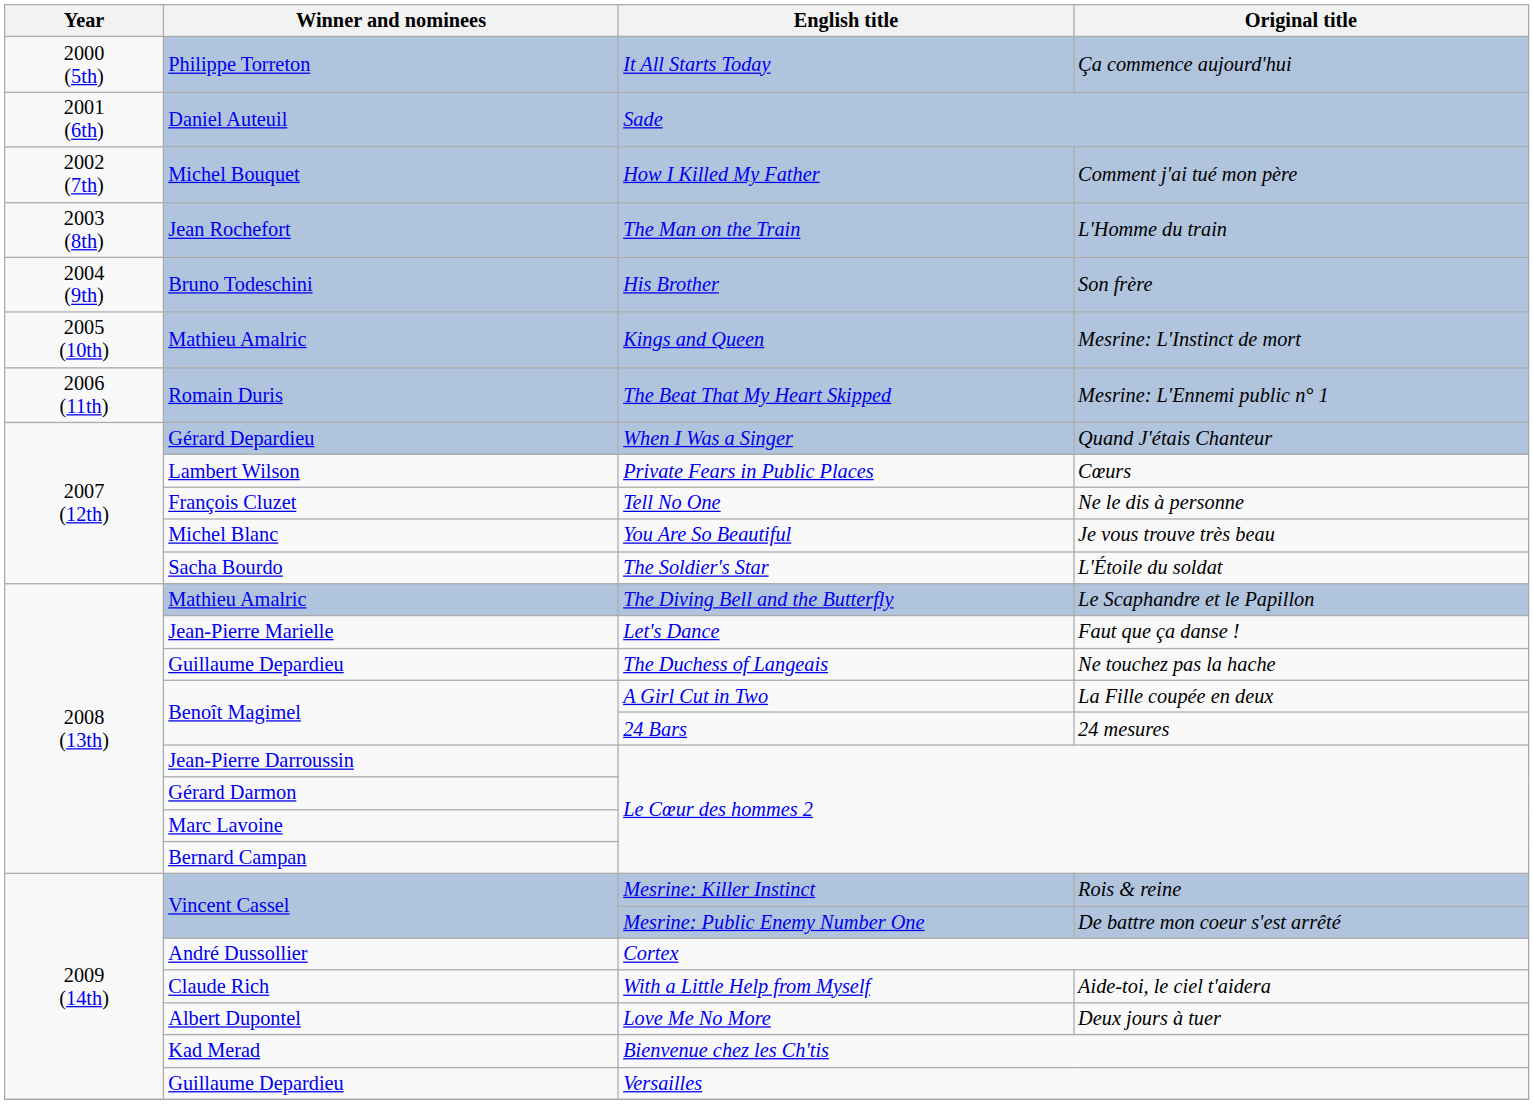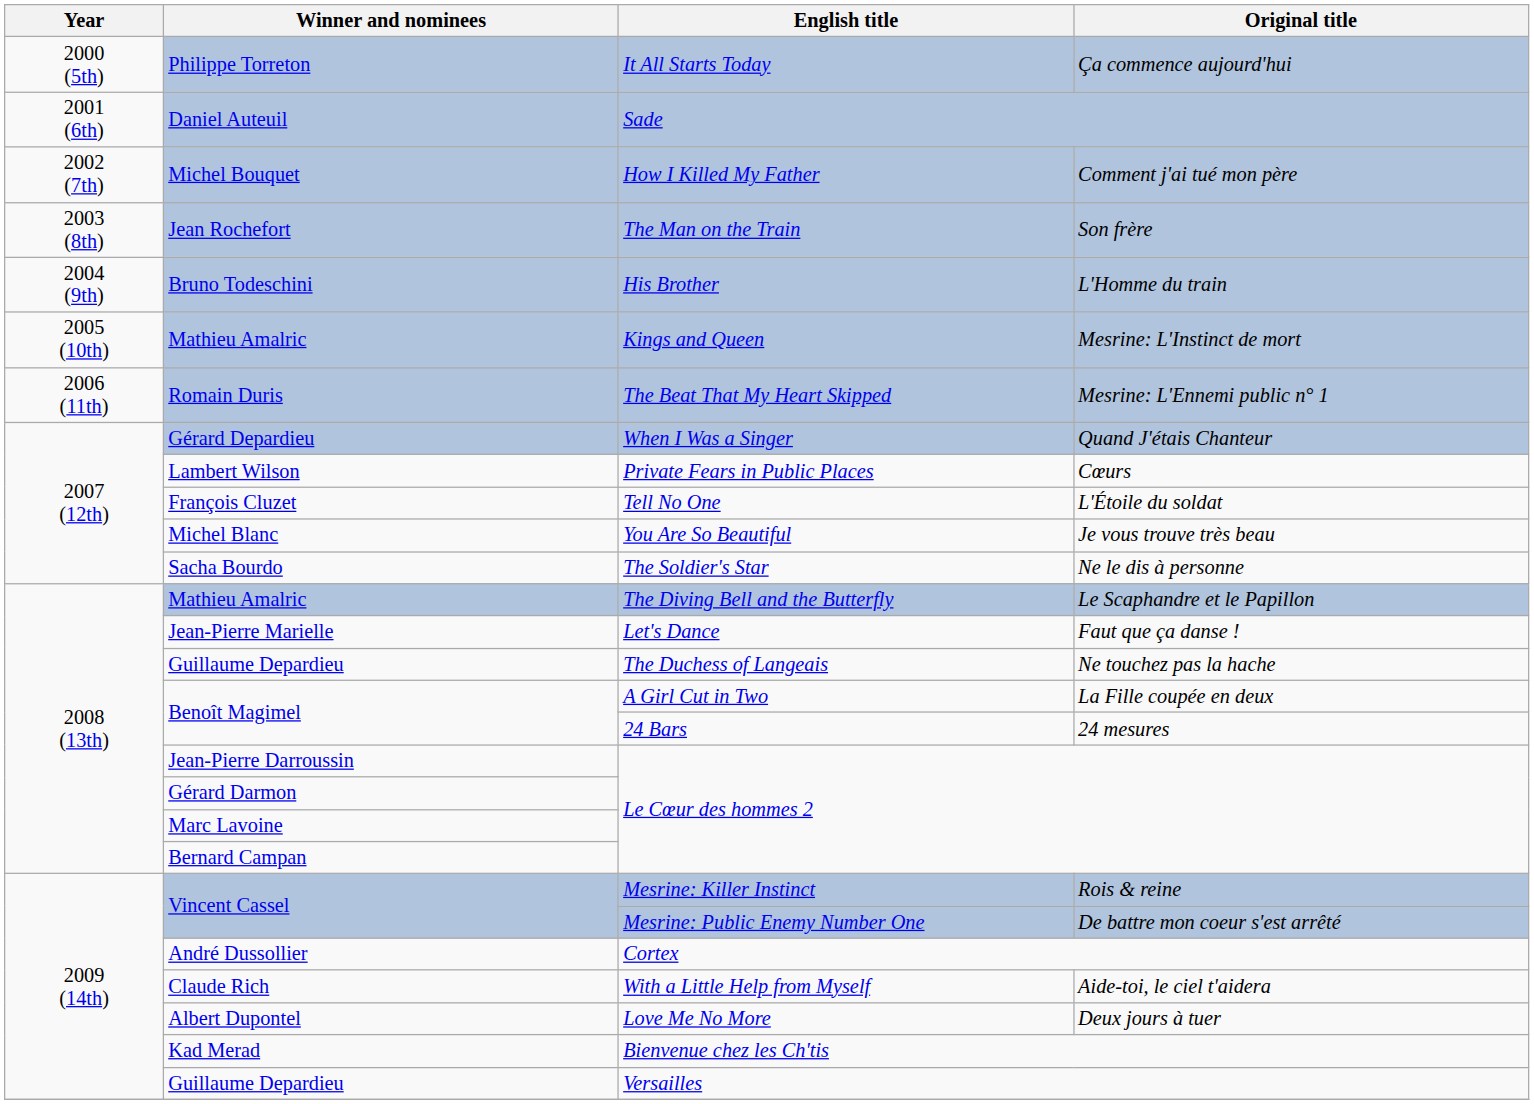 <table class="wikitable" width="95%" cellpadding="5">
 <tr>
 <th width="100"><strong>Year</strong></th>
 <th width="300"><strong>Winner and nominees</strong></th>
 <th width="300"><strong>English title</strong></th>
 <th width="300"><strong>Original title</strong></th>
 </tr>
 <tr>
 <td style="text-align:center;">2000<br>(<a href='#'>5th</a>)</td>
 <td style="background:#B0C4DE;"><a href='#'>Philippe Torreton</a></td>
 <td style="background:#B0C4DE;"><em><a href='#'>It All Starts Today</a></em></td>
 <td style="background:#B0C4DE;"><em>Ça commence aujourd'hui</em></td>
 </tr>
 <tr>
 <td style="text-align:center;">2001<br>(<a href='#'>6th</a>)</td>
 <td style="background:#B0C4DE;"><a href='#'>Daniel Auteuil</a></td>
 <td colspan="2" style="background:#B0C4DE;"><em><a href='#'>Sade</a></em></td>
 </tr>
 <tr>
 <td style="text-align:center;">2002<br>(<a href='#'>7th</a>)</td>
 <td style="background:#B0C4DE;"><a href='#'>Michel Bouquet</a></td>
 <td style="background:#B0C4DE;"><em><a href='#'>How I Killed My Father</a></em></td>
 <td style="background:#B0C4DE;"><em>Comment j'ai tué mon père</em></td>
 </tr>
 <tr>
 <td style="text-align:center;">2003<br>(<a href='#'>8th</a>)</td>
 <td style="background:#B0C4DE;"><a href='#'>Jean Rochefort</a></td>
 <td style="background:#B0C4DE;"><em><a href='#'>The Man on the Train</a></em></td>
-<td style="background:#B0C4DE;"><em>L'Homme du train</em></td>
+<td style="background:#B0C4DE;"><em>Son frère</em></td>
 </tr>
 <tr>
 <td style="text-align:center;">2004<br>(<a href='#'>9th</a>)</td>
 <td style="background:#B0C4DE;"><a href='#'>Bruno Todeschini</a></td>
 <td style="background:#B0C4DE;"><em><a href='#'>His Brother</a></em></td>
-<td style="background:#B0C4DE;"><em>Son frère</em></td>
+<td style="background:#B0C4DE;"><em>L'Homme du train</em></td>
 </tr>
 <tr>
 <td style="text-align:center;">2005<br>(<a href='#'>10th</a>)</td>
 <td style="background:#B0C4DE;"><a href='#'>Mathieu Amalric</a></td>
 <td style="background:#B0C4DE;"><em><a href='#'>Kings and Queen</a></em></td>
 <td style="background:#B0C4DE;"><em>Mesrine: L'Instinct de mort</em></td>
 </tr>
 <tr>
 <td style="text-align:center;">2006<br>(<a href='#'>11th</a>)</td>
 <td style="background:#B0C4DE;"><a href='#'>Romain Duris</a></td>
 <td style="background:#B0C4DE;"><em><a href='#'>The Beat That My Heart Skipped</a></em></td>
 <td style="background:#B0C4DE;"><em>Mesrine: L'Ennemi public n° 1</em></td>
 </tr>
 <tr>
 <td rowspan="5" style="text-align:center;">2007<br>(<a href='#'>12th</a>)</td>
 <td style="background:#B0C4DE;"><a href='#'>Gérard Depardieu</a></td>
 <td style="background:#B0C4DE;"><em><a href='#'>When I Was a Singer</a></em></td>
 <td style="background:#B0C4DE;"><em>Quand J'étais Chanteur</em></td>
 </tr>
 <tr>
 <td><a href='#'>Lambert Wilson</a></td>
 <td><em><a href='#'>Private Fears in Public Places</a></em></td>
 <td><em>Cœurs</em></td>
 </tr>
 <tr>
 <td><a href='#'>François Cluzet</a></td>
 <td><em><a href='#'>Tell No One</a></em></td>
-<td><em>Ne le dis à personne</em></td>
+<td><em>L'Étoile du soldat</em></td>
 </tr>
 <tr>
 <td><a href='#'>Michel Blanc</a></td>
 <td><em><a href='#'>You Are So Beautiful</a></em></td>
 <td><em>Je vous trouve très beau</em></td>
 </tr>
 <tr>
 <td><a href='#'>Sacha Bourdo</a></td>
 <td><em><a href='#'>The Soldier's Star</a></em></td>
-<td><em>L'Étoile du soldat</em></td>
+<td><em>Ne le dis à personne</em></td>
 </tr>
 <tr>
 <td rowspan="9" style="text-align:center;">2008<br>(<a href='#'>13th</a>)</td>
 <td style="background:#B0C4DE;"><a href='#'>Mathieu Amalric</a></td>
 <td style="background:#B0C4DE;"><em><a href='#'>The Diving Bell and the Butterfly</a></em></td>
 <td style="background:#B0C4DE;"><em>Le Scaphandre et le Papillon</em></td>
 </tr>
 <tr>
 <td><a href='#'>Jean-Pierre Marielle</a></td>
 <td><em><a href='#'>Let's Dance</a></em></td>
 <td><em>Faut que ça danse !</em></td>
 </tr>
 <tr>
 <td><a href='#'>Guillaume Depardieu</a></td>
 <td><em><a href='#'>The Duchess of Langeais</a></em></td>
 <td><em>Ne touchez pas la hache</em></td>
 </tr>
 <tr>
 <td rowspan="2"><a href='#'>Benoît Magimel</a></td>
 <td><em><a href='#'>A Girl Cut in Two</a></em></td>
 <td><em>La Fille coupée en deux</em></td>
 </tr>
 <tr>
 <td><em><a href='#'>24 Bars</a></em></td>
 <td><em>24 mesures</em></td>
 </tr>
 <tr>
 <td><a href='#'>Jean-Pierre Darroussin</a></td>
 <td rowspan="4" colspan="2"><em><a href='#'>Le Cœur des hommes 2</a></em></td>
 </tr>
 <tr>
 <td><a href='#'>Gérard Darmon</a></td>
 </tr>
 <tr>
 <td><a href='#'>Marc Lavoine</a></td>
 </tr>
 <tr>
 <td><a href='#'>Bernard Campan</a></td>
 </tr>
 <tr>
 <td rowspan="7" style="text-align:center;">2009<br>(<a href='#'>14th</a>)</td>
 <td rowspan="2" style="background:#B0C4DE;"><a href='#'>Vincent Cassel</a></td>
 <td style="background:#B0C4DE;"><em><a href='#'>Mesrine: Killer Instinct</a></em></td>
 <td style="background:#B0C4DE;"><em>Rois & reine</em></td>
 </tr>
 <tr>
 <td style="background:#B0C4DE;"><em><a href='#'>Mesrine: Public Enemy Number One</a></em></td>
 <td style="background:#B0C4DE;"><em>De battre mon coeur s'est arrêté</em></td>
 </tr>
 <tr>
 <td><a href='#'>André Dussollier</a></td>
 <td colspan="2"><em><a href='#'>Cortex</a></em></td>
 </tr>
 <tr>
 <td><a href='#'>Claude Rich</a></td>
 <td><em><a href='#'>With a Little Help from Myself</a></em></td>
 <td><em>Aide-toi, le ciel t'aidera</em></td>
 </tr>
 <tr>
 <td><a href='#'>Albert Dupontel</a></td>
 <td><em><a href='#'>Love Me No More</a></em></td>
 <td><em>Deux jours à tuer</em></td>
 </tr>
 <tr>
 <td><a href='#'>Kad Merad</a></td>
 <td colspan="2"><em><a href='#'>Bienvenue chez les Ch'tis</a></em></td>
 </tr>
 <tr>
 <td><a href='#'>Guillaume Depardieu</a></td>
 <td colspan="2"><em><a href='#'>Versailles</a></em></td>
 </tr>
 <tr>
 </tr>
 </table>
